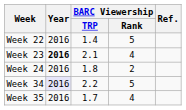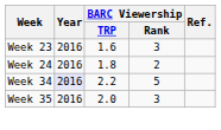 <table class="wikitable sortable" style="text-align:center">
 <tr>
 <th rowspan="2">Week</th>
 <th rowspan="2">Year</th>
 <th colspan="2"><a href='#'>BARC</a> Viewership</th>
 <th rowspan="2">Ref.</th>
 </tr>
 <tr>
 <th><a href='#'>TRP</a></th>
 <th>Rank</th>
 </tr>
 <tr>
-<td>Week 22</td>
+<td>Week 23</td>
 <td>2016</td>
-<td>1.4</td>
-<td>5</td>
-<td></td>
-</tr>
-<tr>
-<td>Week 23</td>
-<td><strong>2016</strong></td>
-<td>2.1</td>
-<td>4</td>
+<td>1.6</td>
+<td>3</td>
 <td></td>
 </tr>
 <tr>
 <td>Week 24</td>
 <td>2016</td>
 <td>1.8</td>
 <td>2</td>
 <td></td>
 </tr>
 <tr>
 <td>Week 34</td>
 <td style="background: lavender;">2016</td>
 <td>2.2</td>
 <td>5</td>
 <td></td>
 </tr>
 <tr>
 <td>Week 35</td>
 <td>2016</td>
-<td>1.7</td>
-<td>4</td>
+<td>2.0</td>
+<td>3</td>
 <td></td>
 </tr>
 </table>
